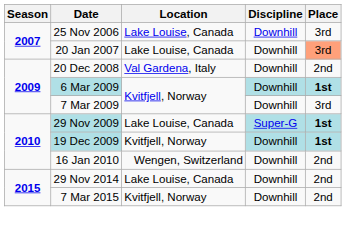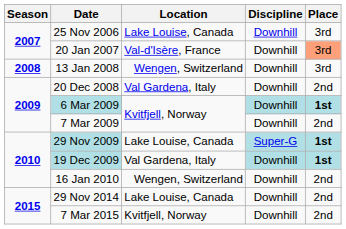 <table class="wikitable" style="text-align:center; font-size:95%;">
 <tr>
 <th>Season</th>
 <th>Date</th>
 <th>Location</th>
 <th>Discipline</th>
 <th>Place</th>
 </tr>
 <tr>
 <td rowspan=2><strong><a href='#'>2007</a></strong></td>
 <td align=right>25 Nov 2006</td>
 <td align=left> <a href='#'>Lake Louise</a>, Canada</td>
 <td><a href='#'>Downhill</a></td>
 <td>3rd</td>
 </tr>
 <tr>
 <td align=right>20 Jan 2007</td>
-<td align=left> Lake Louise, Canada</td>
+<td align=left> <a href='#'>Val-d'Isère</a>, France</td>
 <td>Downhill</td>
 <td style="background: lightsalmon;">3rd</td>
+</tr>
+<tr>
+<td><strong><a href='#'>2008</a></strong></td>
+<td align=right>13 Jan 2008</td>
+<td align=left>   <a href='#'>Wengen</a>, Switzerland</td>
+<td>Downhill</td>
+<td>3rd</td>
 </tr>
 <tr>
 <td rowspan=3><strong><a href='#'>2009</a></strong></td>
 <td align=right>20 Dec 2008</td>
 <td align=left> <a href='#'>Val Gardena</a>, Italy</td>
 <td>Downhill</td>
 <td>2nd</td>
 </tr>
 <tr>
 <td bgcolor="#BOEOE6" align=right>6 Mar 2009</td>
 <td rowspan=2 align=left> <a href='#'>Kvitfjell</a>, Norway</td>
 <td bgcolor="#BOEOE6">Downhill</td>
 <td bgcolor="#BOEOE6"><strong>1st</strong></td>
 </tr>
 <tr>
 <td align=right>7 Mar 2009</td>
 <td>Downhill</td>
-<td>3rd</td>
+<td>2nd</td>
 </tr>
 <tr>
 <td rowspan=3><strong><a href='#'>2010</a></strong></td>
 <td bgcolor="#BOEOE6" align=right>29 Nov 2009</td>
 <td align=left> Lake Louise, Canada</td>
 <td bgcolor="#BOEOE6"><a href='#'>Super-G</a></td>
 <td bgcolor="#BOEOE6"><strong>1st</strong></td>
 </tr>
 <tr>
 <td bgcolor="#BOEOE6" align=right>19 Dec 2009</td>
-<td align=left> Kvitfjell, Norway</td>
+<td align=left> Val Gardena, Italy</td>
 <td bgcolor="#BOEOE6">Downhill</td>
 <td bgcolor="#BOEOE6"><strong>1st</strong></td>
 </tr>
 <tr>
 <td align=right>16 Jan 2010</td>
 <td align=left>   Wengen, Switzerland</td>
 <td>Downhill</td>
 <td>2nd</td>
 </tr>
 <tr>
 <td rowspan=3><strong><a href='#'>2015</a></strong></td>
 <td align=right>29 Nov 2014</td>
 <td align=left> Lake Louise, Canada</td>
 <td>Downhill</td>
 <td>2nd</td>
 </tr>
 <tr>
 <td align=right>7 Mar 2015</td>
 <td align=left> Kvitfjell, Norway</td>
 <td>Downhill</td>
 <td>2nd</td>
 </tr>
 </table>
